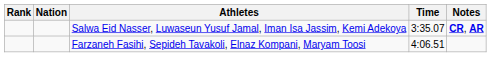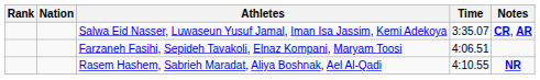 <table class="wikitable sortable" style="text-align:center;font-size:95%">
 <tr>
 <th>Rank</th>
 <th>Nation</th>
 <th>Athletes</th>
 <th>Time</th>
 <th>Notes</th>
 </tr>
 <tr>
 <td></td>
 <td align=left></td>
 <td align=left><a href='#'>Salwa Eid Nasser</a>, <a href='#'>Luwaseun Yusuf Jamal</a>, <a href='#'>Iman Isa Jassim</a>, <a href='#'>Kemi Adekoya</a></td>
 <td>3:35.07</td>
 <td><strong><a href='#'>CR</a></strong>, <strong><a href='#'>AR</a></strong></td>
 </tr>
 <tr>
 <td></td>
 <td align=left></td>
 <td align=left><a href='#'>Farzaneh Fasihi</a>, <a href='#'>Sepideh Tavakoli</a>, <a href='#'>Elnaz Kompani</a>, <a href='#'>Maryam Toosi</a></td>
 <td>4:06.51</td>
 <td></td>
 </tr>
+<tr>
+<td></td>
+<td align=left></td>
+<td align=left><a href='#'>Rasem Hashem</a>, <a href='#'>Sabrieh Maradat</a>, <a href='#'>Aliya Boshnak</a>, <a href='#'>Ael Al-Qadi</a></td>
+<td>4:10.55</td>
+<td><strong><a href='#'>NR</a></strong></td>
+</tr>
 </table>
